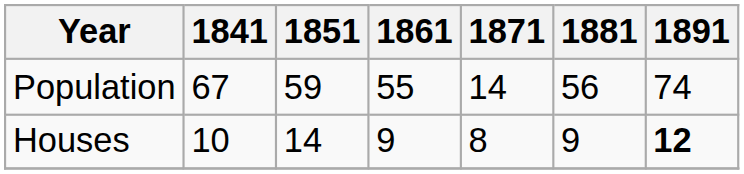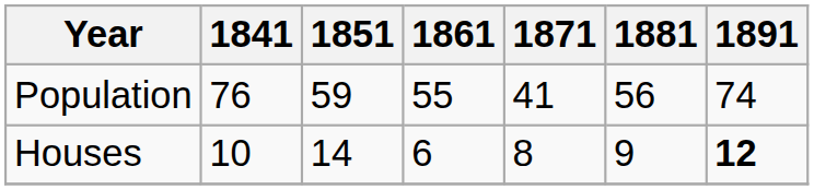 <table class="wikitable">
 <tr>
 <th>Year</th>
 <th>1841</th>
 <th>1851</th>
 <th>1861</th>
 <th>1871</th>
 <th>1881</th>
 <th>1891</th>
 </tr>
 <tr>
 <td>Population</td>
-<td>67</td>
+<td>76</td>
 <td>59</td>
 <td>55</td>
-<td>14</td>
+<td>41</td>
 <td>56</td>
 <td>74</td>
 </tr>
 <tr>
 <td>Houses</td>
 <td>10</td>
 <td>14</td>
-<td>9</td>
+<td>6</td>
 <td>8</td>
 <td>9</td>
 <td><strong>12</strong></td>
 </tr>
 <tr>
 </tr>
 </table>
